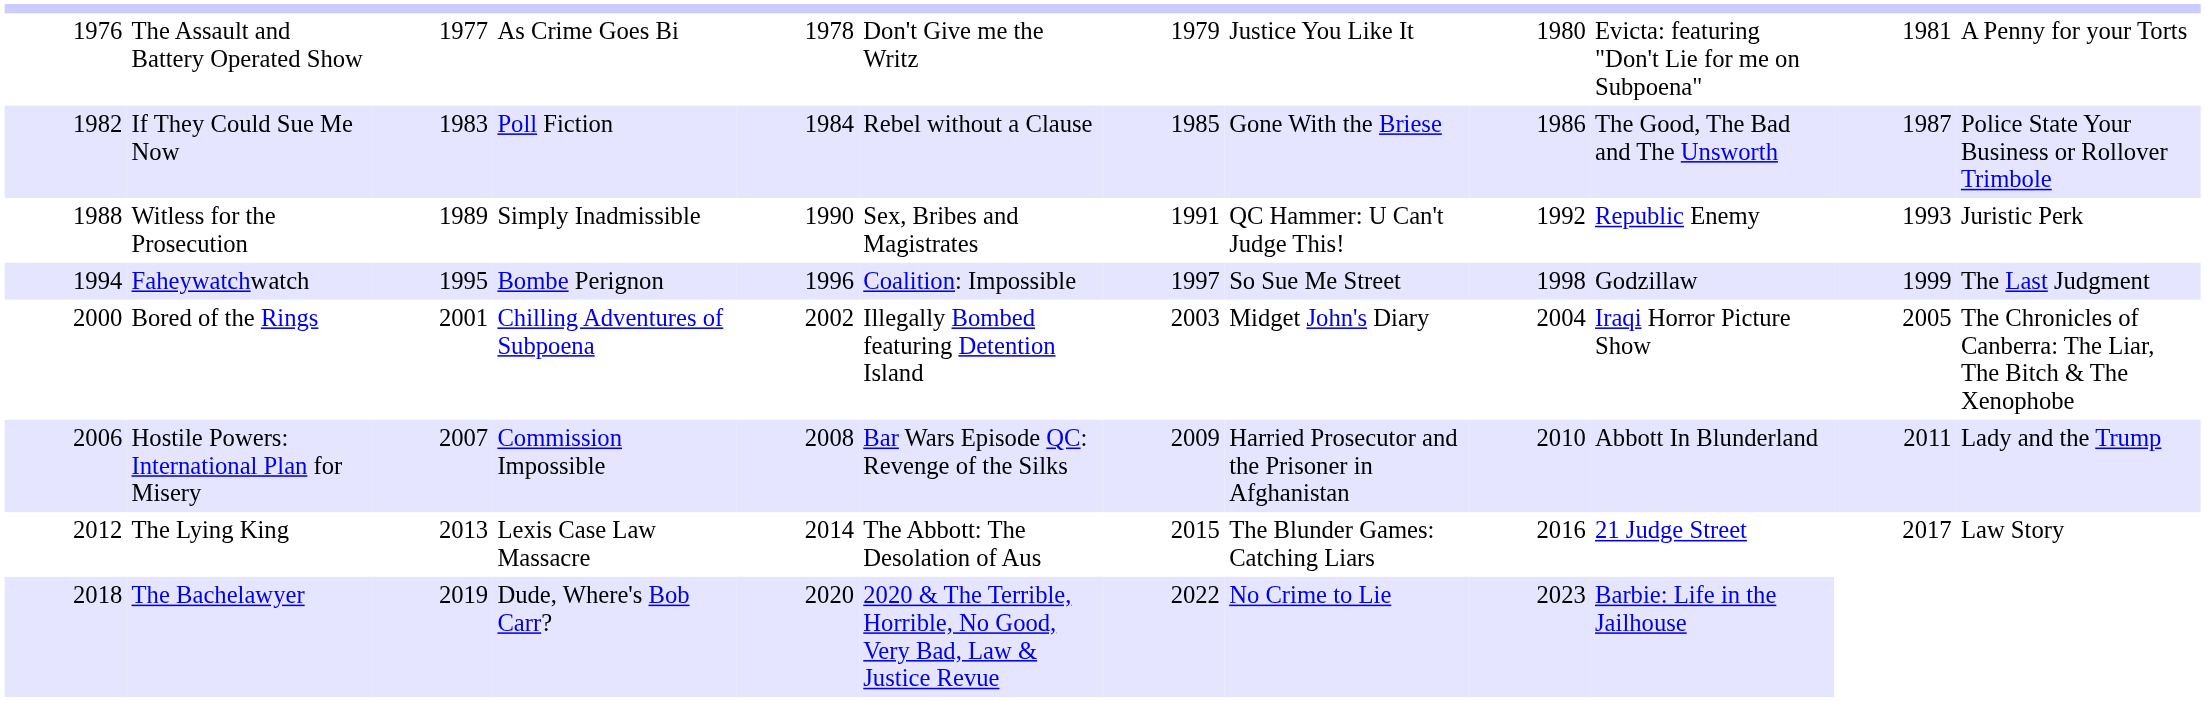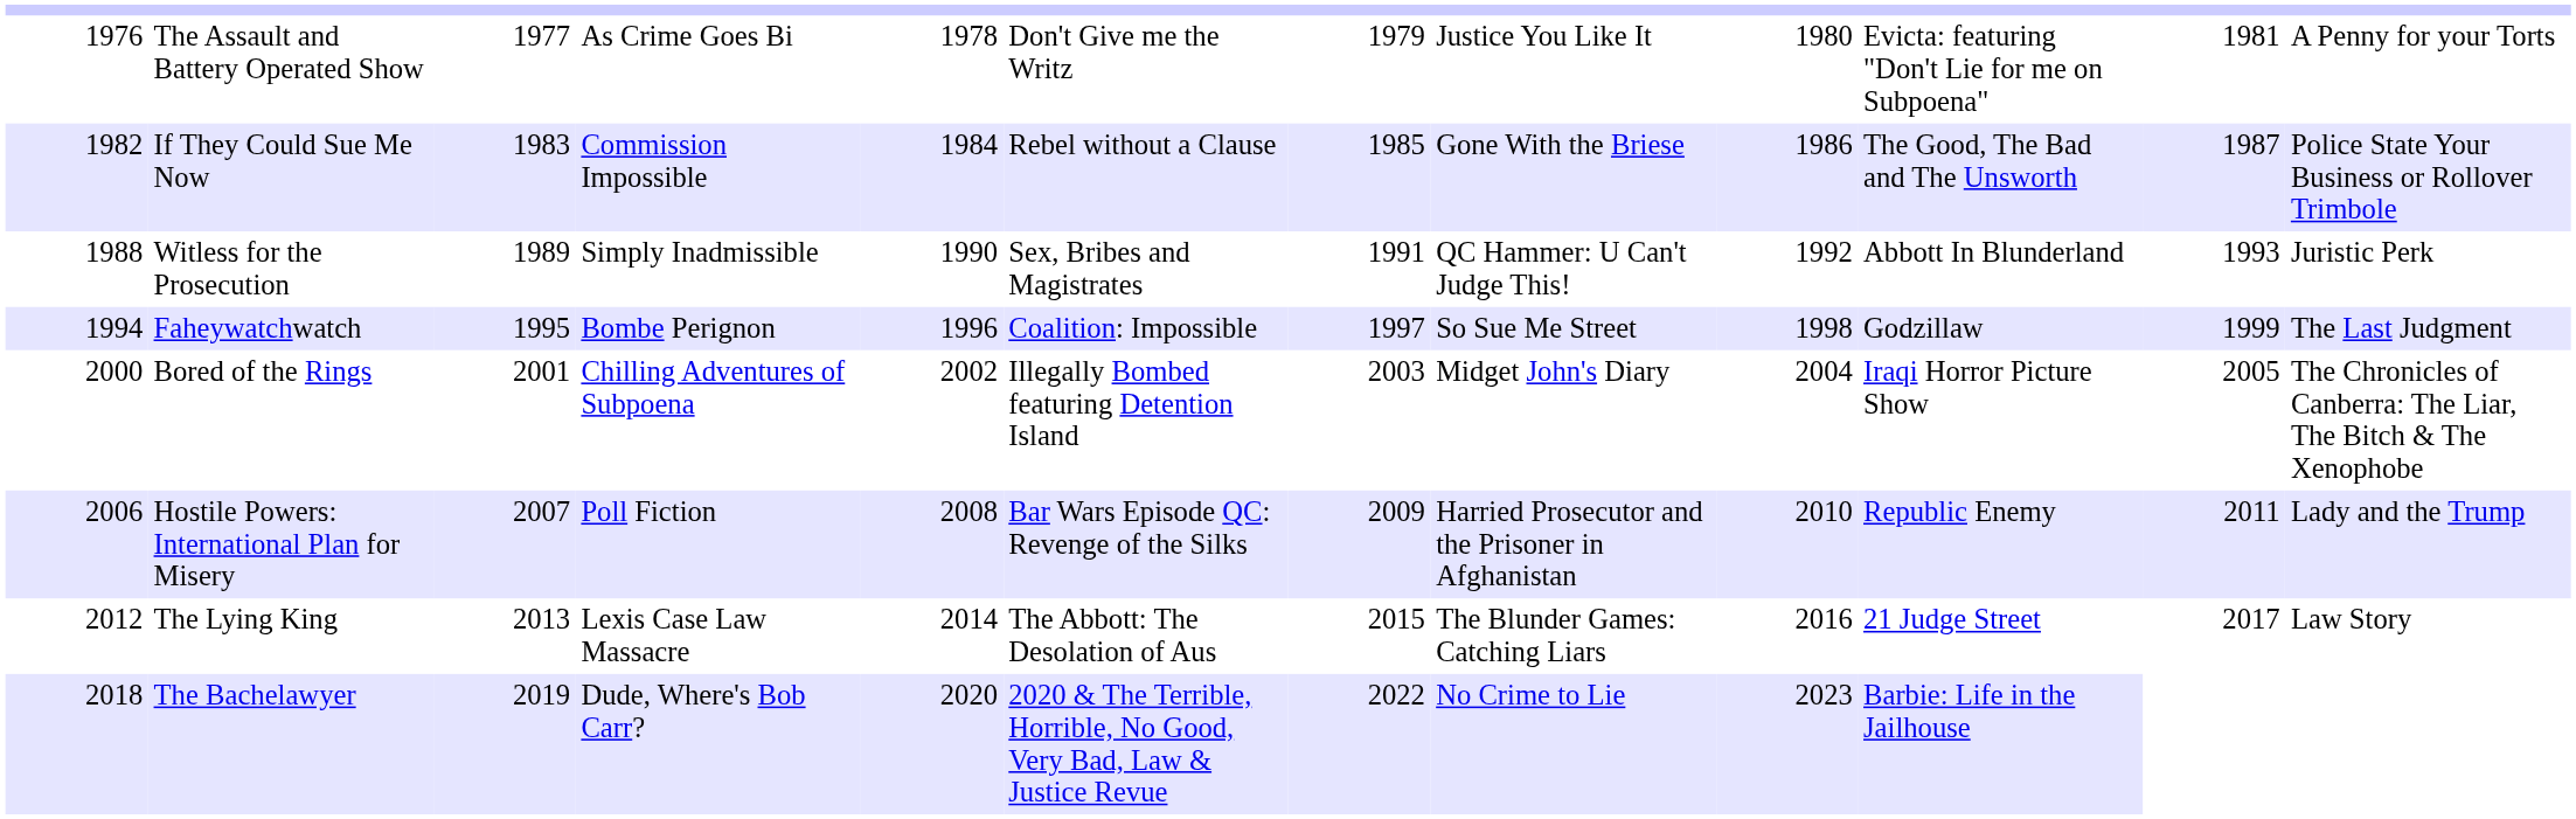 <table class="toccolours"  width="90%" align="center" border="0" valign="top" cellspacing=0 cellpadding=3 style="text-left; border-collapse:collapse">
 <tr style="background:#ccccff">
 <th colspan=12></th>
 </tr>
 <tr valign="top">
 <td width="5%" align="right">1976</td>
 <td width="10%">The Assault and Battery Operated Show</td>
 <td width="5%" align="right">1977</td>
 <td width="10%">As Crime Goes Bi</td>
 <td width="5%" align="right">1978</td>
 <td width="10%">Don't Give me the Writz</td>
 <td width="5%" align="right">1979</td>
 <td width="10%">Justice You Like It</td>
 <td width="5%" align="right">1980</td>
 <td width="10%">Evicta: featuring "Don't Lie for me on Subpoena"</td>
 <td width="5%" align="right">1981</td>
 <td width="10%">A Penny for your Torts</td>
 </tr>
 <tr style="background:#E5E5FF" valign="top">
 <td align="right">1982</td>
 <td>If They Could Sue Me Now</td>
 <td align="right">1983</td>
-<td><a href='#'>Poll</a> Fiction</td>
+<td><a href='#'>Commission</a> Impossible</td>
 <td align="right">1984</td>
 <td>Rebel without a Clause</td>
 <td align="right">1985</td>
 <td>Gone With the <a href='#'>Briese</a></td>
 <td align="right">1986</td>
 <td>The Good, The Bad and The <a href='#'>Unsworth</a></td>
 <td align="right">1987</td>
 <td>Police State Your Business or Rollover <a href='#'>Trimbole</a></td>
 </tr>
 <tr valign="top">
 <td align="right">1988</td>
 <td>Witless for the Prosecution</td>
 <td align="right">1989</td>
 <td>Simply Inadmissible</td>
 <td align="right">1990</td>
 <td>Sex, Bribes and Magistrates</td>
 <td align="right">1991</td>
 <td>QC Hammer: U Can't Judge This!</td>
 <td align="right">1992</td>
-<td><a href='#'>Republic</a> Enemy</td>
+<td>Abbott In Blunderland</td>
 <td align="right">1993</td>
 <td>Juristic Perk</td>
 </tr>
 <tr style="background:#E5E5FF" valign="top">
 <td align="right">1994</td>
 <td><a href='#'>Faheywatch</a>watch</td>
 <td align="right">1995</td>
 <td><a href='#'>Bombe</a> Perignon</td>
 <td align="right">1996</td>
 <td><a href='#'>Coalition</a>: Impossible</td>
 <td align="right">1997</td>
 <td>So Sue Me Street</td>
 <td align="right">1998</td>
 <td>Godzillaw</td>
 <td align="right">1999</td>
 <td>The <a href='#'>Last</a> Judgment</td>
 </tr>
 <tr valign="top">
 <td align="right">2000</td>
 <td>Bored of the <a href='#'>Rings</a></td>
 <td align="right">2001</td>
 <td><a href='#'>Chilling Adventures of Subpoena</a></td>
 <td align="right">2002</td>
 <td>Illegally <a href='#'>Bombed</a> featuring <a href='#'>Detention</a> Island</td>
 <td align="right">2003</td>
 <td>Midget <a href='#'>John's</a> Diary</td>
 <td align="right">2004</td>
 <td><a href='#'>Iraqi</a> Horror Picture Show</td>
 <td align="right">2005</td>
 <td>The Chronicles of Canberra: The Liar, The Bitch & The Xenophobe</td>
 </tr>
 <tr style="background:#E5E5FF" valign="top">
 <td align="right">2006</td>
 <td>Hostile Powers: <a href='#'>International Plan</a> for Misery</td>
 <td align="right">2007</td>
-<td><a href='#'>Commission</a> Impossible</td>
+<td><a href='#'>Poll</a> Fiction</td>
 <td align="right">2008</td>
 <td><a href='#'>Bar</a> Wars Episode <a href='#'>QC</a>: Revenge of the Silks</td>
 <td align="right">2009</td>
 <td>Harried Prosecutor and the Prisoner in Afghanistan</td>
 <td align="right">2010</td>
-<td>Abbott In Blunderland</td>
+<td><a href='#'>Republic</a> Enemy</td>
 <td align="right">2011</td>
 <td>Lady and the <a href='#'>Trump</a></td>
 </tr>
 <tr valign="top">
 <td align="right">2012</td>
 <td>The Lying King</td>
 <td align="right">2013</td>
 <td>Lexis Case Law Massacre</td>
 <td align="right">2014</td>
 <td>The Abbott: The Desolation of Aus</td>
 <td align="right">2015</td>
 <td>The Blunder Games: Catching Liars</td>
 <td align="right">2016</td>
 <td><a href='#'>21 Judge Street</a></td>
 <td align="right">2017</td>
 <td>Law Story</td>
 </tr>
 <tr style="background:#E5E5FF" valign="top">
 <td align="right">2018</td>
 <td><a href='#'>The Bachelawyer</a></td>
 <td align="right">2019</td>
 <td>Dude, Where's <a href='#'>Bob Carr</a>?</td>
 <td align="right">2020</td>
 <td><a href='#'>2020 & The Terrible, Horrible, No Good, Very Bad, Law & Justice Revue</a></td>
 <td align="right">2022</td>
 <td><a href='#'>No Crime to Lie</a></td>
 <td align="right">2023</td>
 <td><a href='#'>Barbie: Life in the Jailhouse</a></td>
 </tr>
 </table>
